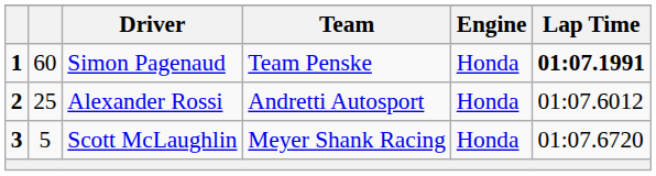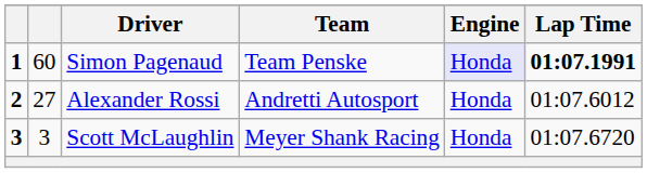 <table class="wikitable" style="font-size:95%;">
 <tr>
 </tr>
 <tr>
 <th></th>
 <th></th>
 <th>Driver</th>
 <th>Team</th>
 <th>Engine</th>
 <th>Lap Time</th>
 </tr>
 <tr>
 <td style="text-align:center;"><strong>1</strong></td>
 <td style="text-align:center;">60</td>
 <td> <a href='#'>Simon Pagenaud</a> <strong></strong></td>
 <td><a href='#'>Team Penske</a></td>
-<td><a href='#'>Honda</a></td>
+<td style="background: lavender;"><a href='#'>Honda</a></td>
 <td><strong>01:07.1991</strong></td>
 </tr>
 <tr>
 <td style="text-align:center;"><strong>2</strong></td>
-<td style="text-align:center;">25</td>
+<td style="text-align:center;">27</td>
 <td> <a href='#'>Alexander Rossi</a> <strong></strong></td>
 <td><a href='#'>Andretti Autosport</a></td>
 <td><a href='#'>Honda</a></td>
 <td>01:07.6012</td>
 </tr>
 <tr>
 <td style="text-align:center;"><strong>3</strong></td>
-<td style="text-align:center;">5</td>
+<td style="text-align:center;">3</td>
 <td> <a href='#'>Scott McLaughlin</a></td>
 <td><a href='#'>Meyer Shank Racing</a></td>
 <td><a href='#'>Honda</a></td>
 <td>01:07.6720</td>
 </tr>
 <tr>
 <th colspan=6></th>
 </tr>
 </table>
